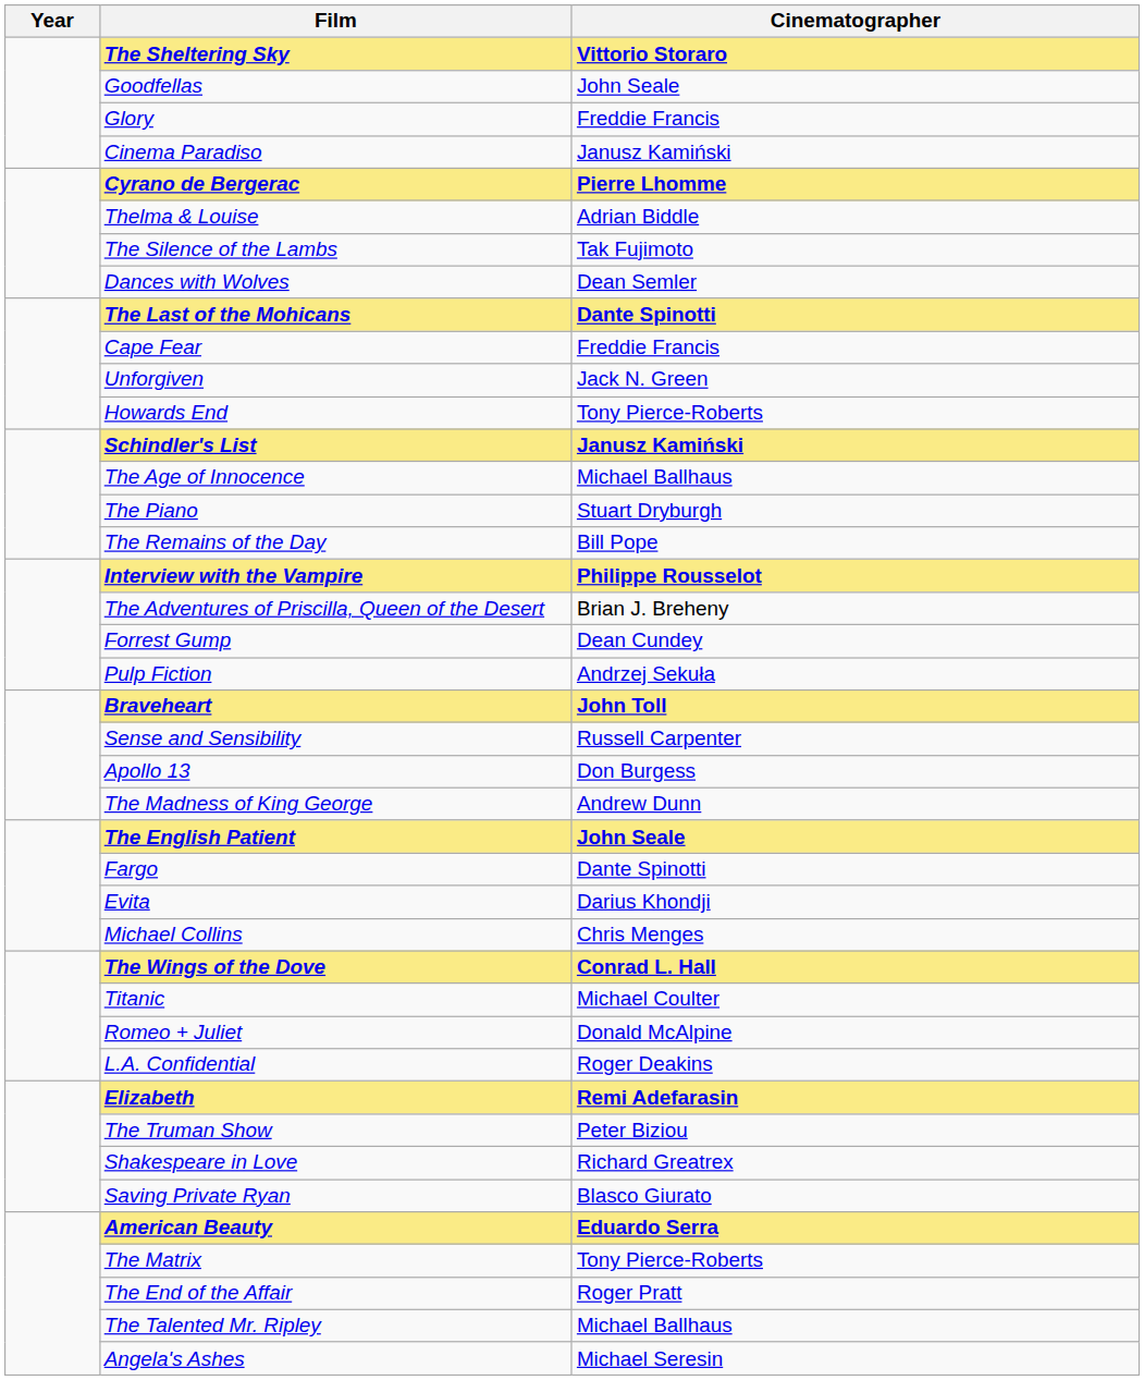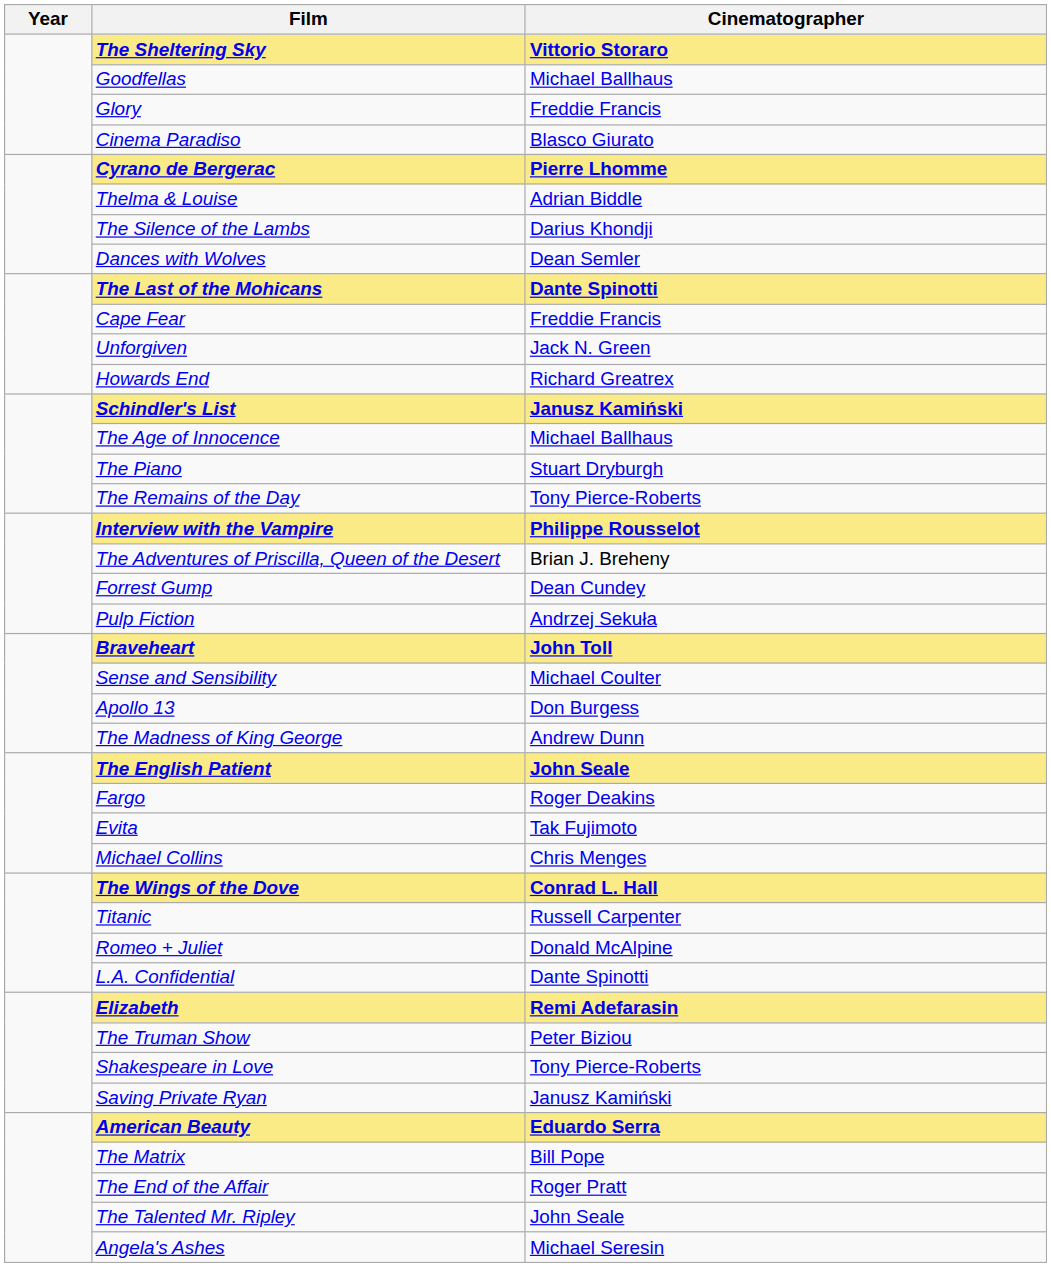 <table class="wikitable" style="width:100%;" cellpadding="5">
 <tr>
 <th style="width:5%;">Year</th>
 <th style="width:25%;">Film</th>
 <th style="width:30%;">Cinematographer</th>
 </tr>
 <tr>
 <td rowspan="4"></td>
 <td style="background:#FAEB86"><strong><em><a href='#'>The Sheltering Sky</a></em></strong></td>
 <td style="background:#FAEB86"><strong><a href='#'>Vittorio Storaro</a></strong></td>
 </tr>
 <tr>
 <td><em><a href='#'>Goodfellas</a></em></td>
-<td><a href='#'>John Seale</a></td>
+<td><a href='#'>Michael Ballhaus</a></td>
 </tr>
 <tr>
 <td><em><a href='#'>Glory</a></em></td>
 <td><a href='#'>Freddie Francis</a></td>
 </tr>
 <tr>
 <td><em><a href='#'>Cinema Paradiso</a></em></td>
-<td><a href='#'>Janusz Kamiński</a></td>
+<td><a href='#'>Blasco Giurato</a></td>
 </tr>
 <tr>
 <td rowspan="4"></td>
 <td style="background:#FAEB86"><strong><em><a href='#'>Cyrano de Bergerac</a></em></strong></td>
 <td style="background:#FAEB86"><strong><a href='#'>Pierre Lhomme</a></strong></td>
 </tr>
 <tr>
 <td><em><a href='#'>Thelma & Louise</a></em></td>
 <td><a href='#'>Adrian Biddle</a></td>
 </tr>
 <tr>
 <td><em><a href='#'>The Silence of the Lambs</a></em></td>
-<td><a href='#'>Tak Fujimoto</a></td>
+<td><a href='#'>Darius Khondji</a></td>
 </tr>
 <tr>
 <td><em><a href='#'>Dances with Wolves</a></em></td>
 <td><a href='#'>Dean Semler</a></td>
 </tr>
 <tr>
 <td rowspan="4"></td>
 <td style="background:#FAEB86"><strong><em><a href='#'>The Last of the Mohicans</a></em></strong></td>
 <td style="background:#FAEB86"><strong><a href='#'>Dante Spinotti</a></strong></td>
 </tr>
 <tr>
 <td><em><a href='#'>Cape Fear</a></em></td>
 <td><a href='#'>Freddie Francis</a></td>
 </tr>
 <tr>
 <td><em><a href='#'>Unforgiven</a></em></td>
 <td><a href='#'>Jack N. Green</a></td>
 </tr>
 <tr>
 <td><em><a href='#'>Howards End</a></em></td>
-<td><a href='#'>Tony Pierce-Roberts</a></td>
+<td><a href='#'>Richard Greatrex</a></td>
 </tr>
 <tr>
 <td rowspan="4"></td>
 <td style="background:#FAEB86"><strong><em><a href='#'>Schindler's List</a></em></strong></td>
 <td style="background:#FAEB86"><strong><a href='#'>Janusz Kamiński</a></strong></td>
 </tr>
 <tr>
 <td><em><a href='#'>The Age of Innocence</a></em></td>
 <td><a href='#'>Michael Ballhaus</a></td>
 </tr>
 <tr>
 <td><em><a href='#'>The Piano</a></em></td>
 <td><a href='#'>Stuart Dryburgh</a></td>
 </tr>
 <tr>
 <td><em><a href='#'>The Remains of the Day</a></em></td>
-<td><a href='#'>Bill Pope</a></td>
+<td><a href='#'>Tony Pierce-Roberts</a></td>
 </tr>
 <tr>
 <td rowspan="4"></td>
 <td style="background:#FAEB86"><strong><em><a href='#'>Interview with the Vampire</a></em></strong></td>
 <td style="background:#FAEB86"><strong><a href='#'>Philippe Rousselot</a></strong></td>
 </tr>
 <tr>
 <td><em><a href='#'>The Adventures of Priscilla, Queen of the Desert</a></em></td>
 <td>Brian J. Breheny</td>
 </tr>
 <tr>
 <td><em><a href='#'>Forrest Gump</a></em></td>
 <td><a href='#'>Dean Cundey</a></td>
 </tr>
 <tr>
 <td><em><a href='#'>Pulp Fiction</a></em></td>
 <td><a href='#'>Andrzej Sekuła</a></td>
 </tr>
 <tr>
 <td rowspan="4"></td>
 <td style="background:#FAEB86"><strong><em><a href='#'>Braveheart</a></em></strong></td>
 <td style="background:#FAEB86"><strong><a href='#'>John Toll</a></strong></td>
 </tr>
 <tr>
 <td><em><a href='#'>Sense and Sensibility</a></em></td>
-<td><a href='#'>Russell Carpenter</a></td>
+<td><a href='#'>Michael Coulter</a></td>
 </tr>
 <tr>
 <td><em><a href='#'>Apollo 13</a></em></td>
 <td><a href='#'>Don Burgess</a></td>
 </tr>
 <tr>
 <td><em><a href='#'>The Madness of King George</a></em></td>
 <td><a href='#'>Andrew Dunn</a></td>
 </tr>
 <tr>
 <td rowspan="4"></td>
 <td style="background:#FAEB86"><strong><em><a href='#'>The English Patient</a></em></strong></td>
 <td style="background:#FAEB86"><strong><a href='#'>John Seale</a></strong></td>
 </tr>
 <tr>
 <td><em><a href='#'>Fargo</a></em></td>
-<td><a href='#'>Dante Spinotti</a></td>
+<td><a href='#'>Roger Deakins</a></td>
 </tr>
 <tr>
 <td><em><a href='#'>Evita</a></em></td>
-<td><a href='#'>Darius Khondji</a></td>
+<td><a href='#'>Tak Fujimoto</a></td>
 </tr>
 <tr>
 <td><em><a href='#'>Michael Collins</a></em></td>
 <td><a href='#'>Chris Menges</a></td>
 </tr>
 <tr>
 <td rowspan="4"></td>
 <td style="background:#FAEB86"><strong><em><a href='#'>The Wings of the Dove</a></em></strong></td>
 <td style="background:#FAEB86"><strong><a href='#'>Conrad L. Hall</a></strong></td>
 </tr>
 <tr>
 <td><em><a href='#'>Titanic</a></em></td>
-<td><a href='#'>Michael Coulter</a></td>
+<td><a href='#'>Russell Carpenter</a></td>
 </tr>
 <tr>
 <td><em><a href='#'>Romeo + Juliet</a></em></td>
 <td><a href='#'>Donald McAlpine</a></td>
 </tr>
 <tr>
 <td><em><a href='#'>L.A. Confidential</a></em></td>
-<td><a href='#'>Roger Deakins</a></td>
+<td><a href='#'>Dante Spinotti</a></td>
 </tr>
 <tr>
 <td rowspan="4"></td>
 <td style="background:#FAEB86"><strong><em><a href='#'>Elizabeth</a></em></strong></td>
 <td style="background:#FAEB86"><strong><a href='#'>Remi Adefarasin</a></strong></td>
 </tr>
 <tr>
 <td><em><a href='#'>The Truman Show</a></em></td>
 <td><a href='#'>Peter Biziou</a></td>
 </tr>
 <tr>
 <td><em><a href='#'>Shakespeare in Love</a></em></td>
-<td><a href='#'>Richard Greatrex</a></td>
+<td><a href='#'>Tony Pierce-Roberts</a></td>
 </tr>
 <tr>
 <td><em><a href='#'>Saving Private Ryan</a></em></td>
-<td><a href='#'>Blasco Giurato</a></td>
+<td><a href='#'>Janusz Kamiński</a></td>
 </tr>
 <tr>
 <td rowspan="5"></td>
 <td style="background:#FAEB86"><strong><em><a href='#'>American Beauty</a></em></strong></td>
 <td style="background:#FAEB86"><strong><a href='#'>Eduardo Serra</a></strong></td>
 </tr>
 <tr>
 <td><em><a href='#'>The Matrix</a></em></td>
-<td><a href='#'>Tony Pierce-Roberts</a></td>
+<td><a href='#'>Bill Pope</a></td>
 </tr>
 <tr>
 <td><em><a href='#'>The End of the Affair</a></em></td>
 <td><a href='#'>Roger Pratt</a></td>
 </tr>
 <tr>
 <td><em><a href='#'>The Talented Mr. Ripley</a></em></td>
-<td><a href='#'>Michael Ballhaus</a></td>
+<td><a href='#'>John Seale</a></td>
 </tr>
 <tr>
 <td><em><a href='#'>Angela's Ashes</a></em></td>
 <td><a href='#'>Michael Seresin</a></td>
 </tr>
 </table>
